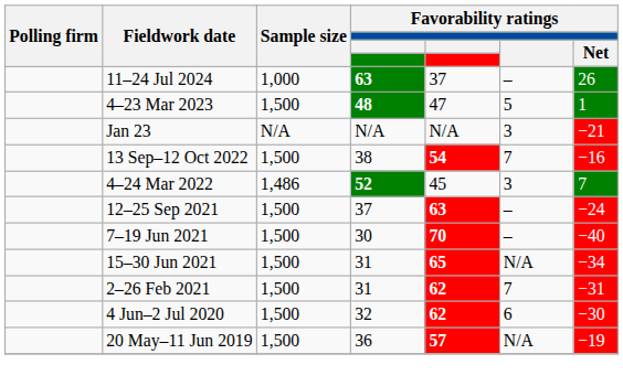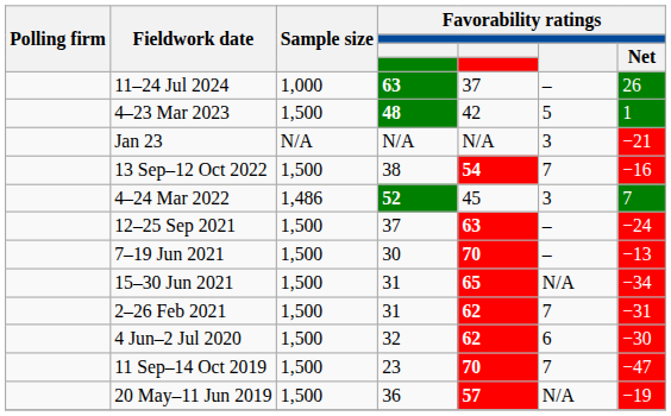 <table class="wikitable" style="font-size:90%;line-height:15px;" align="left">
 <tr>
 <th rowspan="4">Polling firm</th>
 <th rowspan="4">Fieldwork date</th>
 <th rowspan="4">Sample size</th>
 <th colspan="4">Favorability ratings</th>
 </tr>
 <tr>
 <th colspan="4" style="background:#004a99;"></th>
 </tr>
 <tr>
 <th style="width:55px;"></th>
 <th style="width:55px;"></th>
 <th rowspan="2" style="width:55px;"></th>
 <th rowspan="2" style="width:30px;">Net</th>
 </tr>
 <tr>
 <th style="background:#008000;"></th>
 <th style="background:#FF0000;"></th>
 </tr>
 <tr>
 <td></td>
 <td>11–24 Jul 2024</td>
 <td>1,000</td>
 <td style="background:#008000; color:white;"><strong>63</strong></td>
 <td>37</td>
 <td>–</td>
 <td style="background:#008000; color:white;">26</td>
 </tr>
 <tr>
 <td></td>
 <td>4–23 Mar 2023</td>
 <td>1,500</td>
 <td style="background:#008000; color:white;"><strong>48</strong></td>
-<td>47</td>
+<td>42</td>
 <td>5</td>
 <td style="background:#008000; color:white;">1</td>
 </tr>
 <tr>
 <td></td>
 <td>Jan 23</td>
 <td>N/A</td>
 <td>N/A</td>
 <td>N/A</td>
 <td>3</td>
 <td style="background:#FF0000; color:white;">−21</td>
 </tr>
 <tr>
 <td></td>
 <td>13 Sep–12 Oct 2022</td>
 <td>1,500</td>
 <td>38</td>
 <td style="background:#FF0000; color:white;"><strong>54</strong></td>
 <td>7</td>
 <td style="background:#FF0000; color:white;">−16</td>
 </tr>
 <tr>
 <td></td>
 <td>4–24 Mar 2022</td>
 <td>1,486</td>
 <td style="background:#008000; color:white;"><strong>52</strong></td>
 <td>45</td>
 <td>3</td>
 <td style="background:#008000; color:white;">7</td>
 </tr>
 <tr>
 <td></td>
 <td>12–25 Sep 2021</td>
 <td>1,500</td>
 <td>37</td>
 <td style="background:#FF0000; color:white;"><strong>63</strong></td>
 <td>–</td>
 <td style="background:#FF0000; color:white;">−24</td>
 </tr>
 <tr>
 <td></td>
 <td>7–19 Jun 2021</td>
 <td>1,500</td>
 <td>30</td>
 <td style="background:#FF0000; color:white;"><strong>70</strong></td>
 <td>–</td>
-<td style="background:#FF0000; color:white;">−40</td>
+<td style="background:#FF0000; color:white;">−13</td>
 </tr>
 <tr>
 <td></td>
 <td>15–30 Jun 2021</td>
 <td>1,500</td>
 <td>31</td>
 <td style="background:#FF0000; color:white;"><strong>65</strong></td>
 <td>N/A</td>
 <td style="background:#FF0000; color:white;">−34</td>
 </tr>
 <tr>
 <td></td>
 <td>2–26 Feb 2021</td>
 <td>1,500</td>
 <td>31</td>
 <td style="background:#FF0000; color:white;"><strong>62</strong></td>
 <td>7</td>
 <td style="background:#FF0000; color:white;">−31</td>
 </tr>
 <tr>
 <td></td>
 <td>4 Jun–2 Jul 2020</td>
 <td>1,500</td>
 <td>32</td>
 <td style="background:#FF0000; color:white;"><strong>62</strong></td>
 <td>6</td>
 <td style="background:#FF0000; color:white;">−30</td>
 </tr>
 <tr>
 <td></td>
+<td>11 Sep–14 Oct 2019</td>
+<td>1,500</td>
+<td>23</td>
+<td style="background:#FF0000; color:white;"><strong>70</strong></td>
+<td>7</td>
+<td style="background:#FF0000; color:white;">−47</td>
+</tr>
+<tr>
+<td></td>
 <td>20 May–11 Jun 2019</td>
 <td>1,500</td>
 <td>36</td>
 <td style="background:#FF0000; color:white;"><strong>57</strong></td>
 <td>N/A</td>
 <td style="background:#FF0000; color:white;">−19</td>
 </tr>
 <tr>
 </tr>
 </table>
